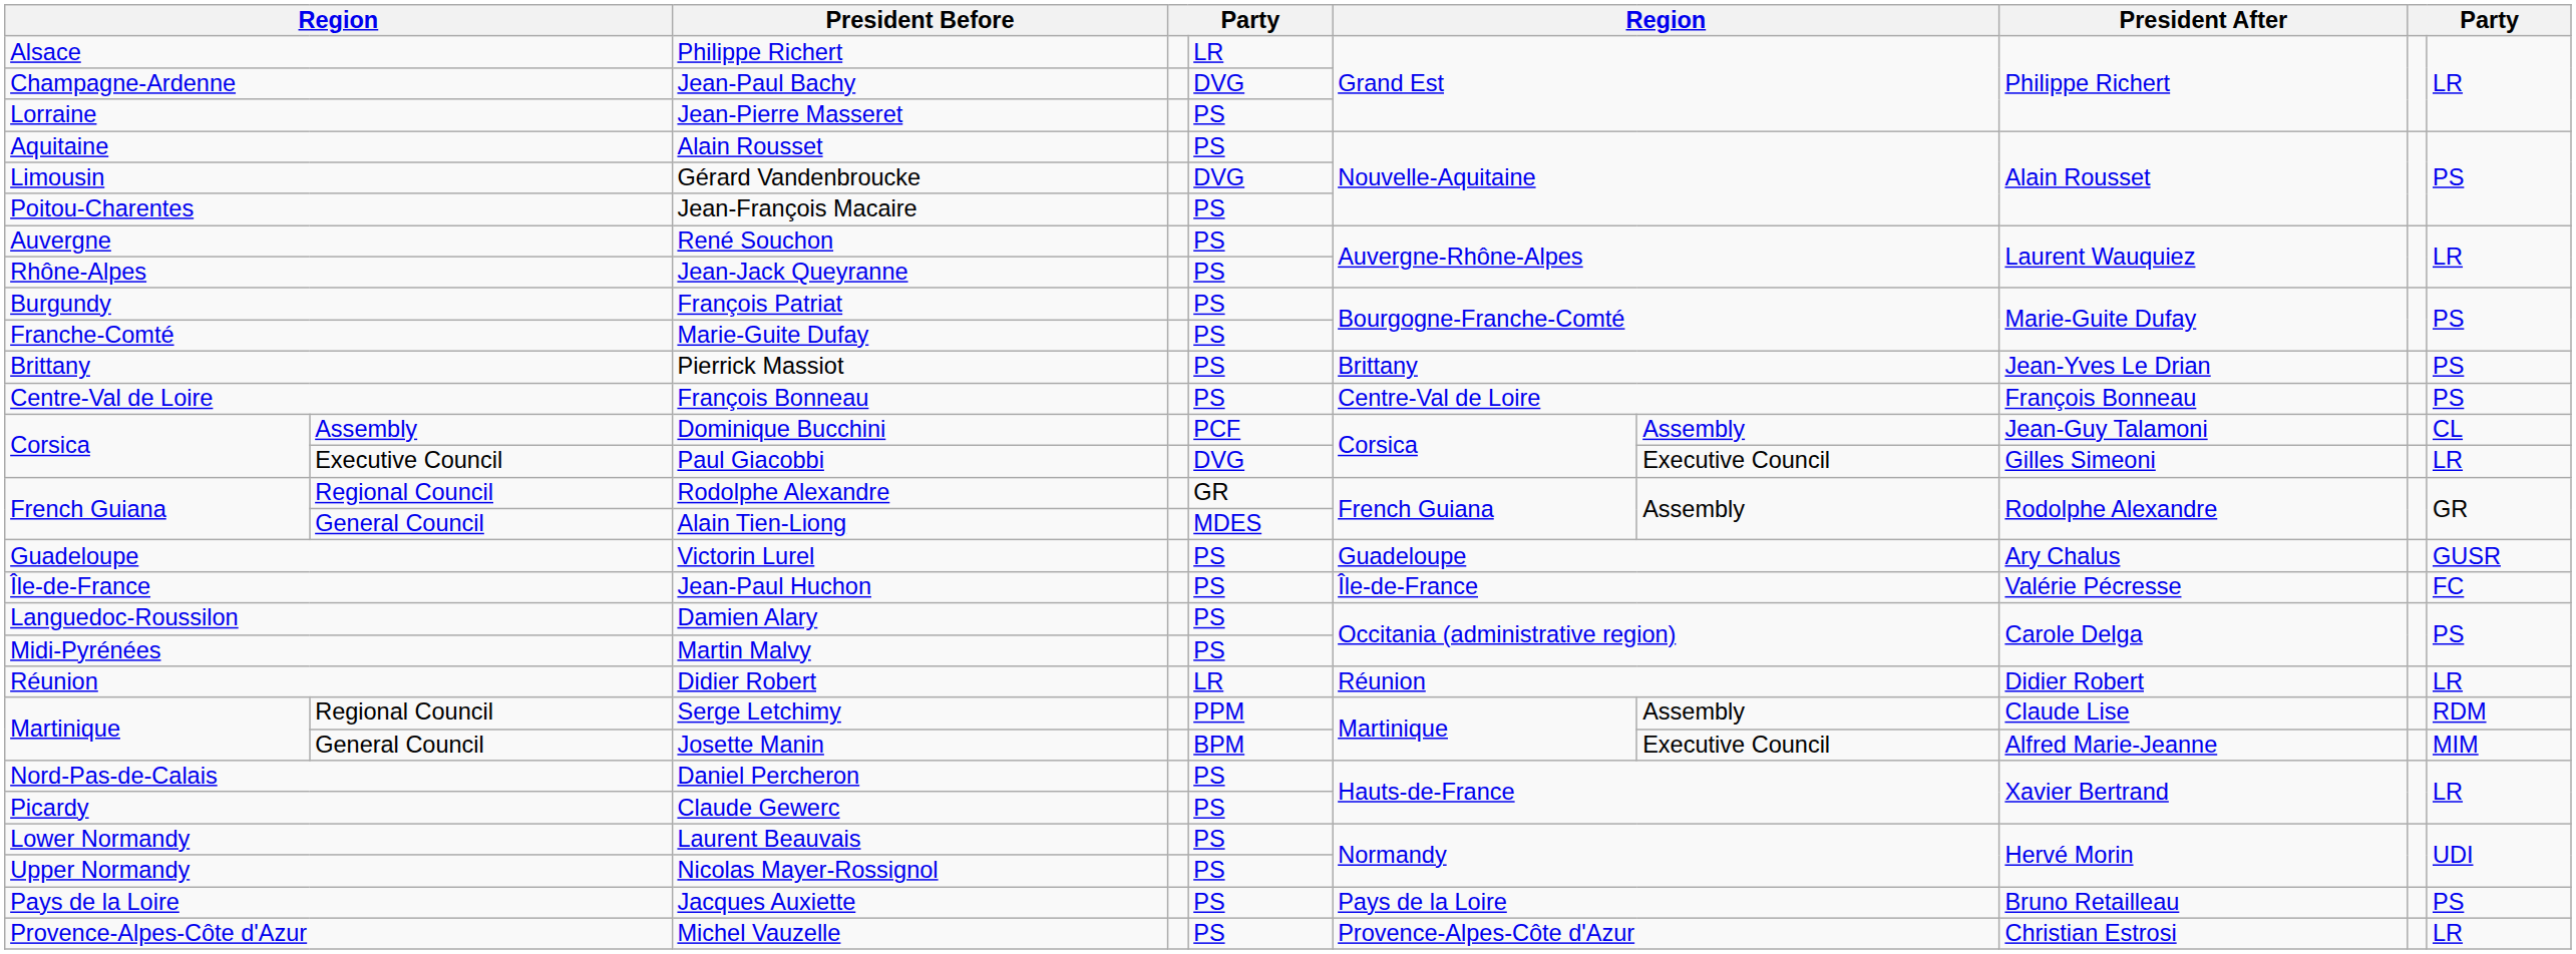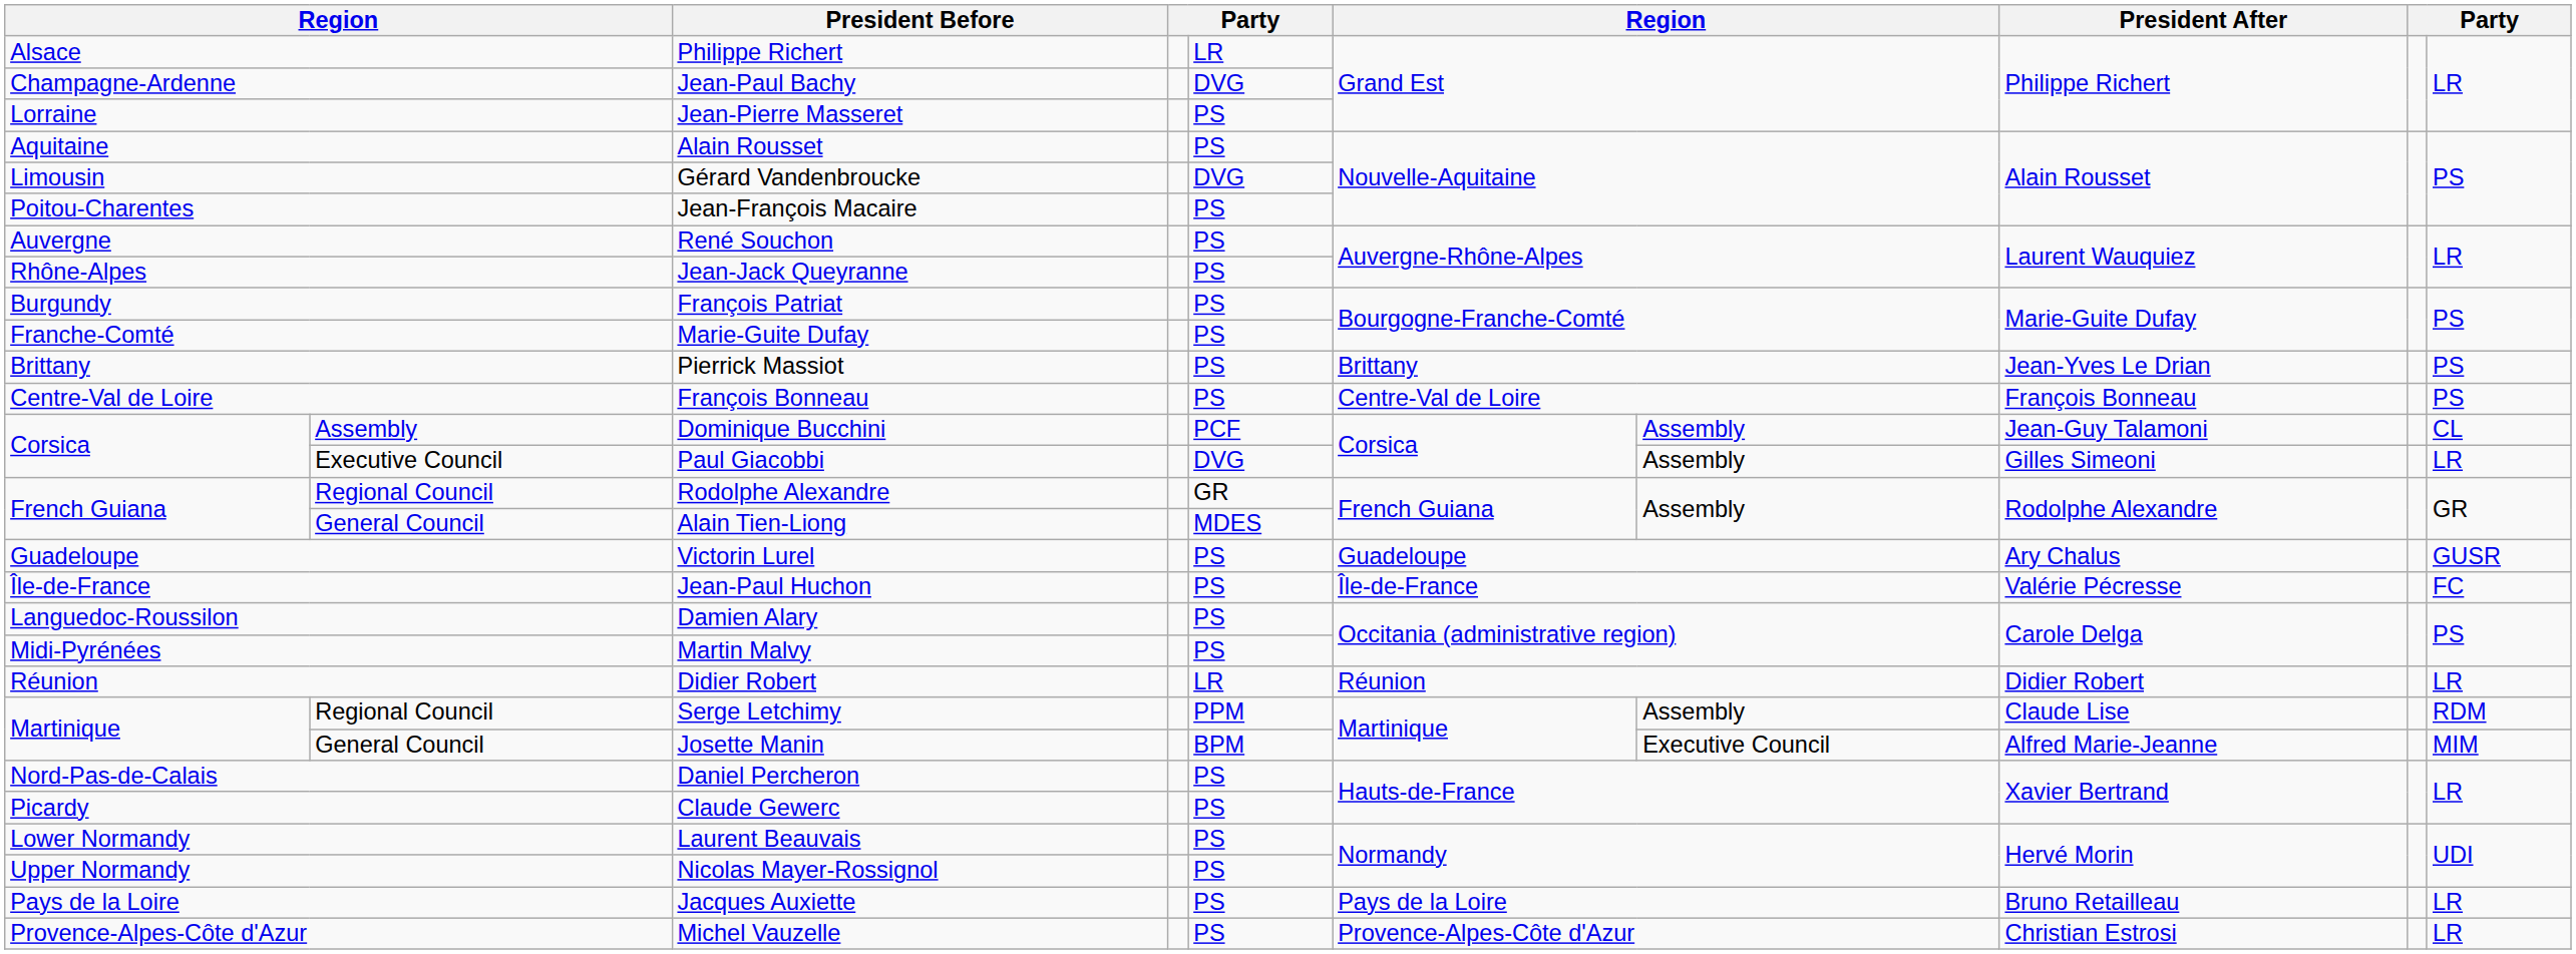 <table class="wikitable collapsible" style="text-align: left;line-height:14px;"  width=110%>
 <tr>
 <th colspan=2><a href='#'>Region</a></th>
 <th>President Before</th>
 <th colspan=2>Party</th>
 <th colspan=2><a href='#'>Region</a></th>
 <th>President After</th>
 <th colspan=2>Party</th>
 </tr>
 <tr>
 <td colspan=2><a href='#'>Alsace</a></td>
 <td><a href='#'>Philippe Richert</a></td>
 <td bgcolor=></td>
 <td><a href='#'>LR</a></td>
 <td rowspan=3 colspan=2><a href='#'>Grand Est</a></td>
 <td rowspan=3><a href='#'>Philippe Richert</a></td>
 <td rowspan=3 bgcolor=></td>
 <td rowspan=3><a href='#'>LR</a></td>
 </tr>
 <tr>
 <td colspan=2><a href='#'>Champagne-Ardenne</a></td>
 <td><a href='#'>Jean-Paul Bachy</a></td>
 <td bgcolor=></td>
 <td><a href='#'>DVG</a></td>
 </tr>
 <tr>
 <td colspan=2><a href='#'>Lorraine</a></td>
 <td><a href='#'>Jean-Pierre Masseret</a></td>
 <td bgcolor=></td>
 <td><a href='#'>PS</a></td>
 </tr>
 <tr>
 <td colspan=2><a href='#'>Aquitaine</a></td>
 <td><a href='#'>Alain Rousset</a></td>
 <td bgcolor=></td>
 <td><a href='#'>PS</a></td>
 <td rowspan=3 colspan=2><a href='#'>Nouvelle-Aquitaine</a></td>
 <td rowspan=3><a href='#'>Alain Rousset</a></td>
 <td rowspan=3 bgcolor=></td>
 <td rowspan=3><a href='#'>PS</a></td>
 </tr>
 <tr>
 <td colspan=2><a href='#'>Limousin</a></td>
 <td>Gérard Vandenbroucke</td>
 <td bgcolor=></td>
 <td><a href='#'>DVG</a></td>
 </tr>
 <tr>
 <td colspan=2><a href='#'>Poitou-Charentes</a></td>
 <td>Jean-François Macaire</td>
 <td bgcolor=></td>
 <td><a href='#'>PS</a></td>
 </tr>
 <tr>
 <td colspan=2><a href='#'>Auvergne</a></td>
 <td><a href='#'>René Souchon</a></td>
 <td bgcolor=></td>
 <td><a href='#'>PS</a></td>
 <td rowspan=2 colspan=2><a href='#'>Auvergne-Rhône-Alpes</a></td>
 <td rowspan=2><a href='#'>Laurent Wauquiez</a></td>
 <td rowspan=2 bgcolor=></td>
 <td rowspan=2><a href='#'>LR</a></td>
 </tr>
 <tr>
 <td colspan=2><a href='#'>Rhône-Alpes</a></td>
 <td><a href='#'>Jean-Jack Queyranne</a></td>
 <td bgcolor=></td>
 <td><a href='#'>PS</a></td>
 </tr>
 <tr>
 <td colspan=2><a href='#'>Burgundy</a></td>
 <td><a href='#'>François Patriat</a></td>
 <td bgcolor=></td>
 <td><a href='#'>PS</a></td>
 <td rowspan=2 colspan=2><a href='#'>Bourgogne-Franche-Comté</a></td>
 <td rowspan=2><a href='#'>Marie-Guite Dufay</a></td>
 <td rowspan=2 bgcolor=></td>
 <td rowspan=2><a href='#'>PS</a></td>
 </tr>
 <tr>
 <td colspan=2><a href='#'>Franche-Comté</a></td>
 <td><a href='#'>Marie-Guite Dufay</a></td>
 <td bgcolor=></td>
 <td><a href='#'>PS</a></td>
 </tr>
 <tr>
 <td colspan=2><a href='#'>Brittany</a></td>
 <td>Pierrick Massiot</td>
 <td bgcolor=></td>
 <td><a href='#'>PS</a></td>
 <td colspan=2><a href='#'>Brittany</a></td>
 <td><a href='#'>Jean-Yves Le Drian</a></td>
 <td bgcolor=></td>
 <td><a href='#'>PS</a></td>
 </tr>
 <tr>
 <td colspan=2><a href='#'>Centre-Val de Loire</a></td>
 <td><a href='#'>François Bonneau</a></td>
 <td bgcolor=></td>
 <td><a href='#'>PS</a></td>
 <td colspan=2><a href='#'>Centre-Val de Loire</a></td>
 <td><a href='#'>François Bonneau</a></td>
 <td bgcolor=></td>
 <td><a href='#'>PS</a></td>
 </tr>
 <tr>
 <td rowspan=2><a href='#'>Corsica</a></td>
 <td><a href='#'>Assembly</a></td>
 <td><a href='#'>Dominique Bucchini</a></td>
 <td bgcolor=></td>
 <td><a href='#'>PCF</a></td>
 <td rowspan=2><a href='#'>Corsica</a></td>
 <td><a href='#'>Assembly</a></td>
 <td><a href='#'>Jean-Guy Talamoni</a></td>
 <td bgcolor=></td>
 <td><a href='#'>CL</a></td>
 </tr>
 <tr>
 <td>Executive Council</td>
 <td><a href='#'>Paul Giacobbi</a></td>
 <td bgcolor=></td>
 <td><a href='#'>DVG</a></td>
-<td>Executive Council</td>
+<td>Assembly</td>
 <td><a href='#'>Gilles Simeoni</a></td>
 <td bgcolor=></td>
 <td><a href='#'>LR</a></td>
 </tr>
 <tr>
 <td rowspan=2><a href='#'>French Guiana</a></td>
 <td><a href='#'>Regional Council</a></td>
 <td><a href='#'>Rodolphe Alexandre</a></td>
 <td bgcolor=></td>
 <td>GR</td>
 <td rowspan=2><a href='#'>French Guiana</a></td>
 <td rowspan=2>Assembly</td>
 <td rowspan=2><a href='#'>Rodolphe Alexandre</a></td>
 <td rowspan=2 bgcolor=></td>
 <td rowspan=2>GR</td>
 </tr>
 <tr>
 <td><a href='#'>General Council</a></td>
 <td><a href='#'>Alain Tien-Liong</a></td>
 <td bgcolor=></td>
 <td><a href='#'>MDES</a></td>
 </tr>
 <tr>
 <td colspan=2><a href='#'>Guadeloupe</a></td>
 <td><a href='#'>Victorin Lurel</a></td>
 <td bgcolor=></td>
 <td><a href='#'>PS</a></td>
 <td colspan=2><a href='#'>Guadeloupe</a></td>
 <td><a href='#'>Ary Chalus</a></td>
 <td bgcolor=></td>
 <td><a href='#'>GUSR</a></td>
 </tr>
 <tr>
 <td colspan=2><a href='#'>Île-de-France</a></td>
 <td><a href='#'>Jean-Paul Huchon</a></td>
 <td bgcolor=></td>
 <td><a href='#'>PS</a></td>
 <td colspan=2><a href='#'>Île-de-France</a></td>
 <td><a href='#'>Valérie Pécresse</a></td>
 <td bgcolor=></td>
 <td><a href='#'>FC</a></td>
 </tr>
 <tr>
 <td colspan=2><a href='#'>Languedoc-Roussilon</a></td>
 <td><a href='#'>Damien Alary</a></td>
 <td bgcolor=></td>
 <td><a href='#'>PS</a></td>
 <td rowspan=2 colspan=2><a href='#'>Occitania (administrative region)</a></td>
 <td rowspan=2><a href='#'>Carole Delga</a></td>
 <td rowspan=2 bgcolor=></td>
 <td rowspan=2><a href='#'>PS</a></td>
 </tr>
 <tr>
 <td colspan=2><a href='#'>Midi-Pyrénées</a></td>
 <td><a href='#'>Martin Malvy</a></td>
 <td bgcolor=></td>
 <td><a href='#'>PS</a></td>
 </tr>
 <tr>
 <td colspan=2><a href='#'>Réunion</a></td>
 <td><a href='#'>Didier Robert</a></td>
 <td bgcolor=></td>
 <td><a href='#'>LR</a></td>
 <td colspan=2><a href='#'>Réunion</a></td>
 <td><a href='#'>Didier Robert</a></td>
 <td bgcolor=></td>
 <td><a href='#'>LR</a></td>
 </tr>
 <tr>
 <td rowspan=2><a href='#'>Martinique</a></td>
 <td>Regional Council</td>
 <td><a href='#'>Serge Letchimy</a></td>
 <td bgcolor=></td>
 <td><a href='#'>PPM</a></td>
 <td rowspan=2><a href='#'>Martinique</a></td>
 <td>Assembly</td>
 <td><a href='#'>Claude Lise</a></td>
 <td bgcolor=></td>
 <td><a href='#'>RDM</a></td>
 </tr>
 <tr>
 <td>General Council</td>
 <td><a href='#'>Josette Manin</a></td>
 <td bgcolor=></td>
 <td><a href='#'>BPM</a></td>
 <td>Executive Council</td>
 <td><a href='#'>Alfred Marie-Jeanne</a></td>
 <td bgcolor=></td>
 <td><a href='#'>MIM</a></td>
 </tr>
 <tr>
 <td colspan=2><a href='#'>Nord-Pas-de-Calais</a></td>
 <td><a href='#'>Daniel Percheron</a></td>
 <td bgcolor=></td>
 <td><a href='#'>PS</a></td>
 <td rowspan=2 colspan=2><a href='#'>Hauts-de-France</a></td>
 <td rowspan=2><a href='#'>Xavier Bertrand</a></td>
 <td rowspan=2 bgcolor=></td>
 <td rowspan=2><a href='#'>LR</a></td>
 </tr>
 <tr>
 <td colspan=2><a href='#'>Picardy</a></td>
 <td><a href='#'>Claude Gewerc</a></td>
 <td bgcolor=></td>
 <td><a href='#'>PS</a></td>
 </tr>
 <tr>
 <td colspan=2><a href='#'>Lower Normandy</a></td>
 <td><a href='#'>Laurent Beauvais</a></td>
 <td bgcolor=></td>
 <td><a href='#'>PS</a></td>
 <td rowspan=2 colspan=2><a href='#'>Normandy</a></td>
 <td rowspan=2><a href='#'>Hervé Morin</a></td>
 <td rowspan=2 bgcolor=></td>
 <td rowspan=2><a href='#'>UDI</a></td>
 </tr>
 <tr>
 <td colspan=2><a href='#'>Upper Normandy</a></td>
 <td><a href='#'>Nicolas Mayer-Rossignol</a></td>
 <td bgcolor=></td>
 <td><a href='#'>PS</a></td>
 </tr>
 <tr>
 <td colspan=2><a href='#'>Pays de la Loire</a></td>
 <td><a href='#'>Jacques Auxiette</a></td>
 <td bgcolor=></td>
 <td><a href='#'>PS</a></td>
 <td colspan=2><a href='#'>Pays de la Loire</a></td>
 <td><a href='#'>Bruno Retailleau</a></td>
 <td bgcolor=></td>
-<td><a href='#'>PS</a></td>
+<td><a href='#'>LR</a></td>
 </tr>
 <tr>
 <td colspan=2><a href='#'>Provence-Alpes-Côte d'Azur</a></td>
 <td><a href='#'>Michel Vauzelle</a></td>
 <td bgcolor=></td>
 <td><a href='#'>PS</a></td>
 <td colspan=2><a href='#'>Provence-Alpes-Côte d'Azur</a></td>
 <td><a href='#'>Christian Estrosi</a></td>
 <td bgcolor=></td>
 <td><a href='#'>LR</a></td>
 </tr>
 </table>
